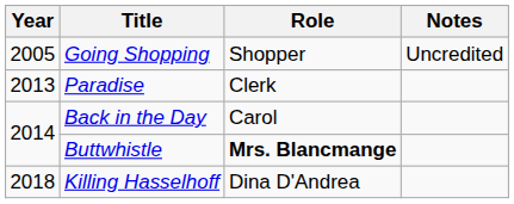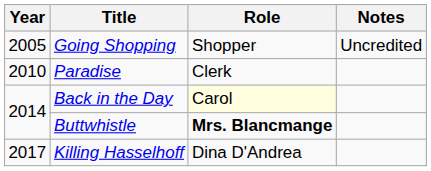 <table class="wikitable sortable">
 <tr>
 <th>Year</th>
 <th>Title</th>
 <th>Role</th>
 <th class="unsortable">Notes</th>
 </tr>
 <tr>
 <td>2005</td>
 <td><em><a href='#'>Going Shopping</a></em></td>
 <td>Shopper</td>
 <td>Uncredited</td>
 </tr>
 <tr>
-<td>2013</td>
+<td>2010</td>
 <td><em><a href='#'>Paradise</a></em></td>
 <td>Clerk</td>
 <td></td>
 </tr>
 <tr>
 <td rowspan=2>2014</td>
 <td><em><a href='#'>Back in the Day</a></em></td>
-<td>Carol</td>
+<td style="background: lightyellow;">Carol</td>
 <td></td>
 </tr>
 <tr>
 <td><em><a href='#'>Buttwhistle</a></em></td>
 <td><strong>Mrs. Blancmange</strong></td>
 <td></td>
 </tr>
 <tr>
-<td>2018</td>
+<td>2017</td>
 <td><em><a href='#'>Killing Hasselhoff</a></em></td>
 <td>Dina D'Andrea</td>
 <td></td>
 </tr>
 </table>
